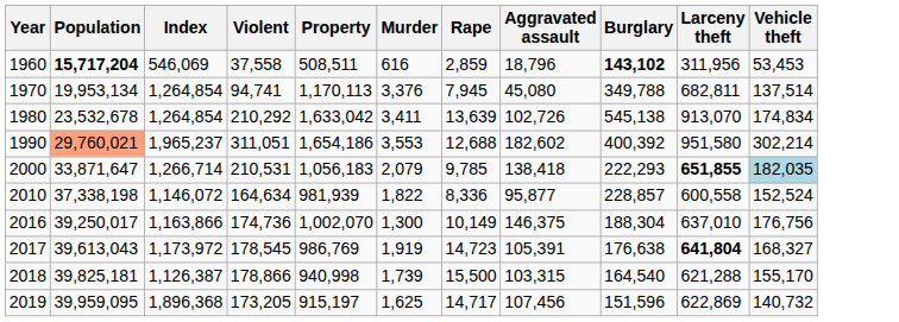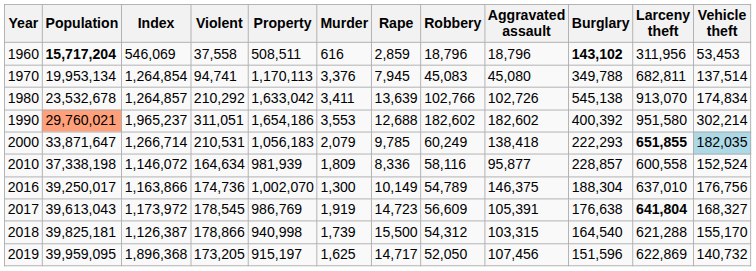 <table class="wikitable sortable">
 <tr>
 <th>Year</th>
 <th>Population</th>
 <th>Index</th>
 <th>Violent</th>
 <th>Property</th>
 <th>Murder</th>
 <th>Rape</th>
+<th>Robbery</th>
 <th>Aggravated <br>assault</th>
 <th>Burglary</th>
 <th>Larceny<br>theft</th>
 <th>Vehicle<br>theft</th>
 </tr>
 <tr>
 <td>1960</td>
 <td><strong>15,717,204</strong></td>
 <td>546,069</td>
 <td>37,558</td>
 <td>508,511</td>
 <td>616</td>
 <td>2,859</td>
 <td>18,796</td>
+<td>18,796</td>
 <td><strong>143,102</strong></td>
 <td>311,956</td>
 <td>53,453</td>
 </tr>
 <tr>
 <td>1970</td>
 <td>19,953,134</td>
 <td>1,264,854</td>
 <td>94,741</td>
 <td>1,170,113</td>
 <td>3,376</td>
 <td>7,945</td>
+<td>45,083</td>
 <td>45,080</td>
 <td>349,788</td>
 <td>682,811</td>
 <td>137,514</td>
 </tr>
 <tr>
 <td>1980</td>
 <td>23,532,678</td>
-<td>1,264,854</td>
+<td>1,264,857</td>
 <td>210,292</td>
 <td>1,633,042</td>
 <td>3,411</td>
 <td>13,639</td>
+<td>102,766</td>
 <td>102,726</td>
 <td>545,138</td>
 <td>913,070</td>
 <td>174,834</td>
 </tr>
 <tr>
 <td>1990</td>
 <td style="background: lightsalmon;">29,760,021</td>
 <td>1,965,237</td>
 <td>311,051</td>
 <td>1,654,186</td>
 <td>3,553</td>
 <td>12,688</td>
 <td>182,602</td>
+<td>182,602</td>
 <td>400,392</td>
 <td>951,580</td>
 <td>302,214</td>
 </tr>
 <tr>
 <td>2000</td>
 <td>33,871,647</td>
 <td>1,266,714</td>
 <td>210,531</td>
 <td>1,056,183</td>
 <td>2,079</td>
 <td>9,785</td>
+<td>60,249</td>
 <td>138,418</td>
 <td>222,293</td>
 <td><strong>651,855</strong></td>
 <td style="background: lightblue;">182,035</td>
 </tr>
 <tr>
 <td>2010</td>
 <td>37,338,198</td>
 <td>1,146,072</td>
 <td>164,634</td>
 <td>981,939</td>
-<td>1,822</td>
+<td>1,809</td>
 <td>8,336</td>
+<td>58,116</td>
 <td>95,877</td>
 <td>228,857</td>
 <td>600,558</td>
 <td>152,524</td>
 </tr>
 <tr>
 <td>2016</td>
 <td>39,250,017</td>
 <td>1,163,866</td>
 <td>174,736</td>
 <td>1,002,070</td>
 <td>1,300</td>
 <td>10,149</td>
+<td>54,789</td>
 <td>146,375</td>
 <td>188,304</td>
 <td>637,010</td>
 <td>176,756</td>
 </tr>
 <tr>
 <td>2017</td>
 <td>39,613,043</td>
 <td>1,173,972</td>
 <td>178,545</td>
 <td>986,769</td>
 <td>1,919</td>
 <td>14,723</td>
+<td>56,609</td>
 <td>105,391</td>
 <td>176,638</td>
 <td><strong>641,804</strong></td>
 <td>168,327</td>
 </tr>
 <tr>
 <td>2018</td>
 <td>39,825,181</td>
 <td>1,126,387</td>
 <td>178,866</td>
 <td>940,998</td>
 <td>1,739</td>
 <td>15,500</td>
+<td>54,312</td>
 <td>103,315</td>
 <td>164,540</td>
 <td>621,288</td>
 <td>155,170</td>
 </tr>
 <tr>
 <td>2019</td>
 <td>39,959,095</td>
 <td>1,896,368</td>
 <td>173,205</td>
 <td>915,197</td>
 <td>1,625</td>
 <td>14,717</td>
+<td>52,050</td>
 <td>107,456</td>
 <td>151,596</td>
 <td>622,869</td>
 <td>140,732</td>
 </tr>
 </table>
